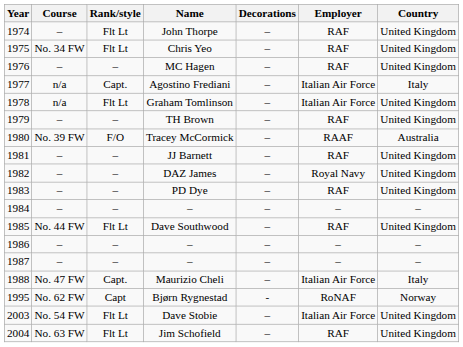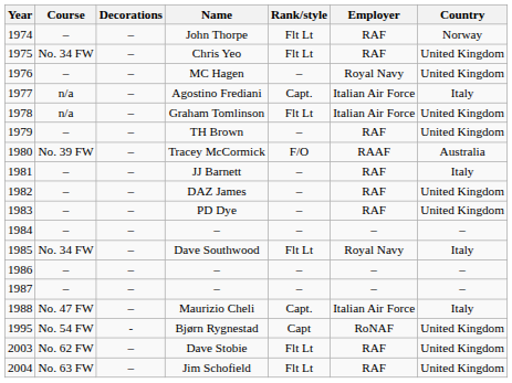 <table class="wikitable collapsible collapsed" style="text-align:center;">
 <tr>
 <th>Year</th>
 <th>Course</th>
+<th>Decorations</th>
+<th>Name</th>
 <th>Rank/style</th>
-<th>Name</th>
-<th>Decorations</th>
 <th>Employer</th>
 <th>Country</th>
 </tr>
 <tr>
 <td>1974</td>
 <td>–</td>
+<td>–</td>
+<td>John Thorpe</td>
 <td>Flt Lt</td>
-<td>John Thorpe</td>
-<td>–</td>
 <td>RAF</td>
-<td>United Kingdom</td>
+<td>Norway</td>
 </tr>
 <tr>
 <td>1975</td>
 <td>No. 34 FW</td>
+<td>–</td>
+<td>Chris Yeo</td>
 <td>Flt Lt</td>
-<td>Chris Yeo</td>
-<td>–</td>
 <td>RAF</td>
 <td>United Kingdom</td>
 </tr>
 <tr>
 <td>1976</td>
 <td>–</td>
 <td>–</td>
 <td>MC Hagen</td>
 <td>–</td>
-<td>RAF</td>
+<td>Royal Navy</td>
 <td>United Kingdom</td>
 </tr>
 <tr>
 <td>1977</td>
 <td>n/a</td>
+<td>–</td>
+<td>Agostino Frediani</td>
 <td>Capt.</td>
-<td>Agostino Frediani</td>
-<td>–</td>
 <td>Italian Air Force</td>
 <td>Italy</td>
 </tr>
 <tr>
 <td>1978</td>
 <td>n/a</td>
+<td>–</td>
+<td>Graham Tomlinson</td>
 <td>Flt Lt</td>
-<td>Graham Tomlinson</td>
-<td>–</td>
 <td>Italian Air Force</td>
 <td>United Kingdom</td>
 </tr>
 <tr>
 <td>1979</td>
 <td>–</td>
 <td>–</td>
 <td>TH Brown</td>
 <td>–</td>
 <td>RAF</td>
 <td>United Kingdom</td>
 </tr>
 <tr>
 <td>1980</td>
 <td>No. 39 FW</td>
+<td>–</td>
+<td>Tracey McCormick</td>
 <td>F/O</td>
-<td>Tracey McCormick</td>
-<td>–</td>
 <td>RAAF</td>
 <td>Australia</td>
 </tr>
 <tr>
 <td>1981</td>
 <td>–</td>
 <td>–</td>
 <td>JJ Barnett</td>
 <td>–</td>
 <td>RAF</td>
-<td>United Kingdom</td>
+<td>Italy</td>
 </tr>
 <tr>
 <td>1982</td>
 <td>–</td>
 <td>–</td>
 <td>DAZ James</td>
 <td>–</td>
-<td>Royal Navy</td>
+<td>RAF</td>
 <td>United Kingdom</td>
 </tr>
 <tr>
 <td>1983</td>
 <td>–</td>
 <td>–</td>
 <td>PD Dye</td>
 <td>–</td>
 <td>RAF</td>
 <td>United Kingdom</td>
 </tr>
 <tr>
 <td>1984</td>
 <td>–</td>
 <td>–</td>
 <td>–</td>
 <td>–</td>
 <td>–</td>
 <td>–</td>
 </tr>
 <tr>
 <td>1985</td>
-<td>No. 44 FW</td>
+<td>No. 34 FW</td>
+<td>–</td>
+<td>Dave Southwood</td>
 <td>Flt Lt</td>
-<td>Dave Southwood</td>
-<td>–</td>
-<td>RAF</td>
-<td>United Kingdom</td>
+<td>Royal Navy</td>
+<td>Italy</td>
 </tr>
 <tr>
 <td>1986</td>
 <td>–</td>
 <td>–</td>
 <td>–</td>
 <td>–</td>
 <td>–</td>
 <td>–</td>
 </tr>
 <tr>
 <td>1987</td>
 <td>–</td>
 <td>–</td>
 <td>–</td>
 <td>–</td>
 <td>–</td>
 <td>–</td>
 </tr>
 <tr>
 <td>1988</td>
 <td>No. 47 FW</td>
+<td>–</td>
+<td>Maurizio Cheli</td>
 <td>Capt.</td>
-<td>Maurizio Cheli</td>
-<td>–</td>
 <td>Italian Air Force</td>
 <td>Italy</td>
 </tr>
 <tr>
 <td>1995</td>
-<td>No. 62 FW</td>
+<td>No. 54 FW</td>
+<td>-</td>
+<td>Bjørn Rygnestad</td>
 <td>Capt</td>
-<td>Bjørn Rygnestad</td>
-<td>-</td>
 <td>RoNAF</td>
-<td>Norway</td>
+<td>United Kingdom</td>
 </tr>
 <tr>
 <td>2003</td>
-<td>No. 54 FW</td>
+<td>No. 62 FW</td>
+<td>–</td>
+<td>Dave Stobie</td>
 <td>Flt Lt</td>
-<td>Dave Stobie</td>
-<td>–</td>
-<td>Italian Air Force</td>
+<td>RAF</td>
 <td>United Kingdom</td>
 </tr>
 <tr>
 <td>2004</td>
 <td>No. 63 FW</td>
+<td>–</td>
+<td>Jim Schofield</td>
 <td>Flt Lt</td>
-<td>Jim Schofield</td>
-<td>–</td>
 <td>RAF</td>
 <td>United Kingdom</td>
 </tr>
 </table>
